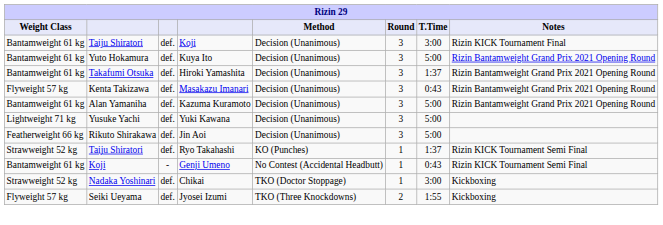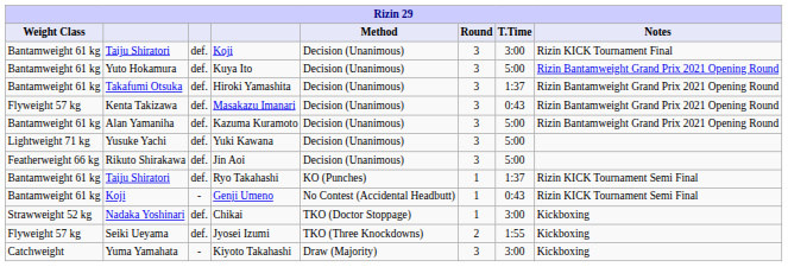 <table class="wikitable" style="font-size: 80%;">
 <tr>
 <th colspan="8" style="background-color: #ccf; color: #000080; text-align: center;"><strong>Rizin 29</strong></th>
 </tr>
 <tr>
 <th colspan="1" style="background-color: #E6E8FA; color: #000000; text-align: center;">Weight Class</th>
 <th colspan="1" style="background-color: #E6E8FA; color: #000000; text-align: center;"></th>
 <th colspan="1" style="background-color: #E6E8FA; color: #000000; text-align: center;"></th>
 <th colspan="1" style="background-color: #E6E8FA; color: #000000; text-align: center;"></th>
 <th colspan="1" style="background-color: #E6E8FA; color: #000000; text-align: center;">Method</th>
 <th colspan="1" style="background-color: #E6E8FA; color: #000000; text-align: center;">Round</th>
 <th colspan="1" style="background-color: #E6E8FA; color: #000000; text-align: center;">T.Time</th>
 <th colspan="1" style="background-color: #E6E8FA; color: #000000; text-align: center;">Notes</th>
 </tr>
 <tr>
 <td>Bantamweight 61 kg</td>
 <td> <a href='#'>Taiju Shiratori</a></td>
 <td align=center>def.</td>
 <td> <a href='#'>Koji</a></td>
 <td>Decision (Unanimous)</td>
 <td align=center>3</td>
 <td align=center>3:00</td>
 <td>Rizin KICK Tournament Final</td>
 </tr>
 <tr>
 <td>Bantamweight 61 kg</td>
 <td> Yuto Hokamura</td>
 <td align=center>def.</td>
 <td> Kuya Ito</td>
 <td>Decision (Unanimous)</td>
 <td align=center>3</td>
 <td align=center>5:00</td>
 <td><a href='#'>Rizin Bantamweight Grand Prix 2021 Opening Round</a></td>
 </tr>
 <tr>
 <td>Bantamweight 61 kg</td>
 <td> <a href='#'>Takafumi Otsuka</a></td>
 <td align=center>def.</td>
 <td> Hiroki Yamashita</td>
 <td>Decision (Unanimous)</td>
 <td align=center>3</td>
 <td align=center>1:37</td>
 <td>Rizin Bantamweight Grand Prix 2021 Opening Round</td>
 </tr>
 <tr>
 <td>Flyweight 57 kg</td>
 <td> Kenta Takizawa</td>
 <td align=center>def.</td>
 <td> <a href='#'>Masakazu Imanari</a></td>
 <td>Decision (Unanimous)</td>
 <td align=center>3</td>
 <td align=center>0:43</td>
 <td>Rizin Bantamweight Grand Prix 2021 Opening Round</td>
 </tr>
 <tr>
 <td>Bantamweight 61 kg</td>
 <td> Alan Yamaniha</td>
 <td align=center>def.</td>
 <td> Kazuma Kuramoto</td>
 <td>Decision (Unanimous)</td>
 <td align=center>3</td>
 <td align=center>5:00</td>
 <td>Rizin Bantamweight Grand Prix 2021 Opening Round</td>
 </tr>
 <tr>
 <td>Lightweight 71 kg</td>
 <td> Yusuke Yachi</td>
 <td align=center>def.</td>
 <td> Yuki Kawana</td>
 <td>Decision (Unanimous)</td>
 <td align=center>3</td>
 <td align=center>5:00</td>
 <td></td>
 </tr>
 <tr>
 <td>Featherweight 66 kg</td>
 <td> Rikuto Shirakawa</td>
 <td align=center>def.</td>
 <td> Jin Aoi</td>
 <td>Decision (Unanimous)</td>
 <td align=center>3</td>
 <td align=center>5:00</td>
 <td></td>
 </tr>
 <tr>
-<td>Strawweight 52 kg</td>
+<td>Bantamweight 61 kg</td>
 <td> <a href='#'>Taiju Shiratori</a></td>
 <td align=center>def.</td>
 <td> Ryo Takahashi</td>
 <td>KO (Punches)</td>
 <td align=center>1</td>
 <td align=center>1:37</td>
 <td>Rizin KICK Tournament Semi Final</td>
 </tr>
 <tr>
 <td>Bantamweight 61 kg</td>
 <td> <a href='#'>Koji</a></td>
 <td align=center>-</td>
 <td> <a href='#'>Genji Umeno</a></td>
 <td>No Contest (Accidental Headbutt)</td>
 <td align=center>1</td>
 <td align=center>0:43</td>
 <td>Rizin KICK Tournament Semi Final</td>
 </tr>
 <tr>
 <td>Strawweight 52 kg</td>
 <td> <a href='#'>Nadaka Yoshinari</a></td>
 <td align=center>def.</td>
 <td> Chikai</td>
 <td>TKO (Doctor Stoppage)</td>
 <td align=center>1</td>
 <td align=center>3:00</td>
 <td>Kickboxing</td>
 </tr>
 <tr>
 <td>Flyweight 57 kg</td>
 <td> Seiki Ueyama</td>
 <td align=center>def.</td>
 <td> Jyosei Izumi</td>
 <td>TKO (Three Knockdowns)</td>
 <td align=center>2</td>
 <td align=center>1:55</td>
 <td>Kickboxing</td>
 </tr>
+<tr>
+<td>Catchweight</td>
+<td> Yuma Yamahata</td>
+<td align=center>-</td>
+<td> Kiyoto Takahashi</td>
+<td>Draw (Majority)</td>
+<td align=center>3</td>
+<td align=center>3:00</td>
+<td>Kickboxing</td>
+</tr>
 </table>
